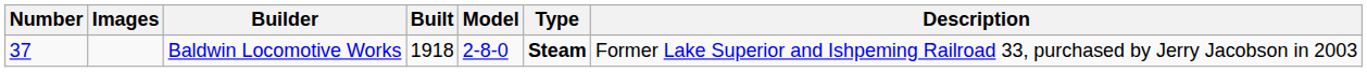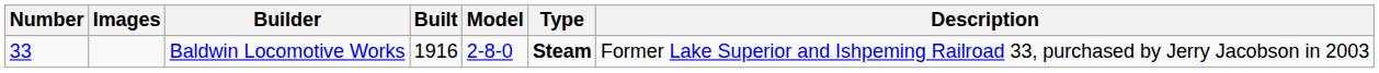 <table class="wikitable" style="font-size:100%;">
 <tr>
 <th>Number</th>
 <th>Images</th>
 <th>Builder</th>
 <th>Built</th>
 <th>Model</th>
 <th>Type</th>
 <th>Description</th>
 </tr>
 <tr>
-<td><a href='#'>37</a></td>
+<td><a href='#'>33</a></td>
 <td></td>
 <td><a href='#'>Baldwin Locomotive Works</a></td>
-<td>1918</td>
+<td>1916</td>
 <td><a href='#'>2-8-0</a></td>
 <td><strong>Steam</strong></td>
 <td>Former <a href='#'>Lake Superior and Ishpeming Railroad</a> 33, purchased by Jerry Jacobson in 2003</td>
 </tr>
 </table>
